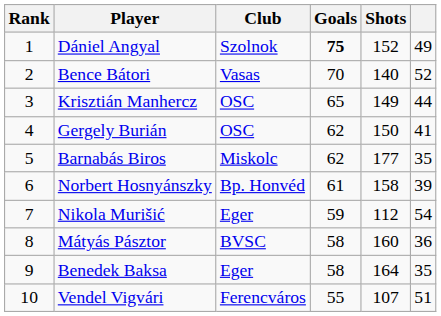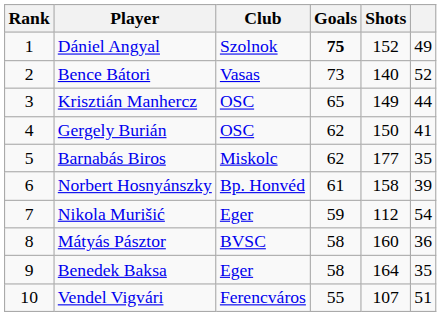 <table class="wikitable sortable" style="text-align: center;">
 <tr>
 <th>Rank</th>
 <th>Player</th>
 <th>Club</th>
 <th>Goals</th>
 <th>Shots</th>
 <th></th>
 </tr>
 <tr>
 <td>1</td>
 <td style="text-align: left;"> <a href='#'>Dániel Angyal</a></td>
 <td style="text-align: left;"><a href='#'>Szolnok</a></td>
 <td><strong>75</strong></td>
 <td>152</td>
 <td>49</td>
 </tr>
 <tr>
 <td>2</td>
 <td style="text-align: left;"> <a href='#'>Bence Bátori</a></td>
 <td style="text-align: left;"><a href='#'>Vasas</a></td>
-<td>70</td>
+<td>73</td>
 <td>140</td>
 <td>52</td>
 </tr>
 <tr>
 <td>3</td>
 <td style="text-align: left;"> <a href='#'>Krisztián Manhercz</a></td>
 <td style="text-align: left;"><a href='#'>OSC</a></td>
 <td>65</td>
 <td>149</td>
 <td>44</td>
 </tr>
 <tr>
 <td>4</td>
 <td style="text-align: left;"> <a href='#'>Gergely Burián</a></td>
 <td style="text-align: left;"><a href='#'>OSC</a></td>
 <td>62</td>
 <td>150</td>
 <td>41</td>
 </tr>
 <tr>
 <td>5</td>
 <td style="text-align: left;"> <a href='#'>Barnabás Biros</a></td>
 <td style="text-align: left;"><a href='#'>Miskolc</a></td>
 <td>62</td>
 <td>177</td>
 <td>35</td>
 </tr>
 <tr>
 <td>6</td>
 <td style="text-align: left;"> <a href='#'>Norbert Hosnyánszky</a></td>
 <td style="text-align: left;"><a href='#'>Bp. Honvéd</a></td>
 <td>61</td>
 <td>158</td>
 <td>39</td>
 </tr>
 <tr>
 <td>7</td>
 <td style="text-align: left;"> <a href='#'>Nikola Murišić</a></td>
 <td style="text-align: left;"><a href='#'>Eger</a></td>
 <td>59</td>
 <td>112</td>
 <td>54</td>
 </tr>
 <tr>
 <td>8</td>
 <td style="text-align: left;"> <a href='#'>Mátyás Pásztor</a></td>
 <td style="text-align: left;"><a href='#'>BVSC</a></td>
 <td>58</td>
 <td>160</td>
 <td>36</td>
 </tr>
 <tr>
 <td>9</td>
 <td style="text-align: left;"> <a href='#'>Benedek Baksa</a></td>
 <td style="text-align: left;"><a href='#'>Eger</a></td>
 <td>58</td>
 <td>164</td>
 <td>35</td>
 </tr>
 <tr>
 <td>10</td>
 <td style="text-align: left;"> <a href='#'>Vendel Vigvári</a></td>
 <td style="text-align: left;"><a href='#'>Ferencváros</a></td>
 <td>55</td>
 <td>107</td>
 <td>51</td>
 </tr>
 </table>
